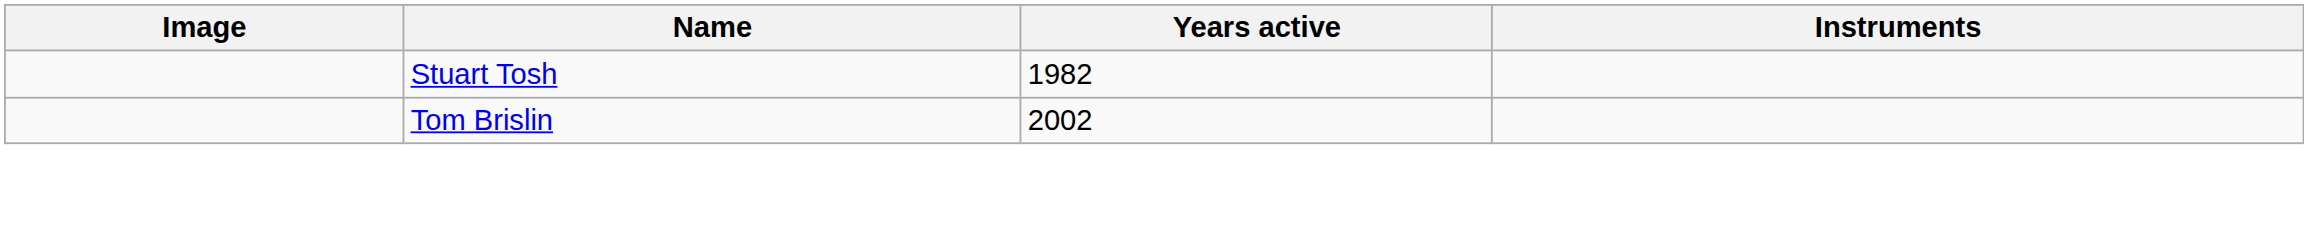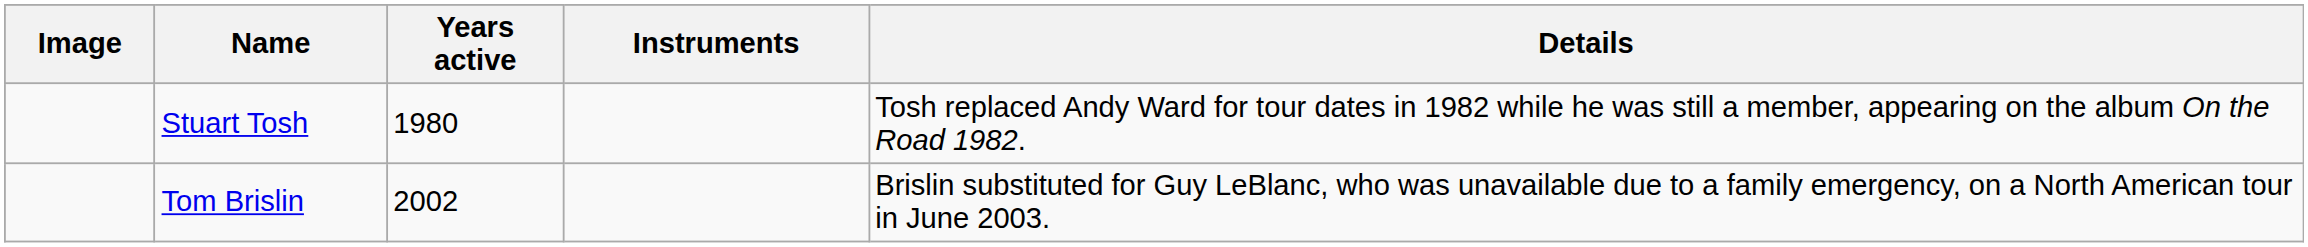 <table class="wikitable" border="1" width=100%>
 <tr>
 <th width="75">Image</th>
 <th width="120">Name</th>
 <th width="90">Years active</th>
 <th width="160">Instruments</th>
+<th>Details</th>
 </tr>
 <tr>
 <td></td>
 <td><a href='#'>Stuart Tosh</a></td>
-<td>1982</td>
+<td>1980</td>
 <td></td>
+<td>Tosh replaced Andy Ward for tour dates in 1982 while he was still a member, appearing on the album <em>On the Road 1982</em>.</td>
 </tr>
 <tr>
 <td></td>
 <td><a href='#'>Tom Brislin</a></td>
 <td>2002</td>
 <td></td>
+<td>Brislin substituted for Guy LeBlanc, who was unavailable due to a family emergency, on a North American tour in June 2003.</td>
 </tr>
 </table>
